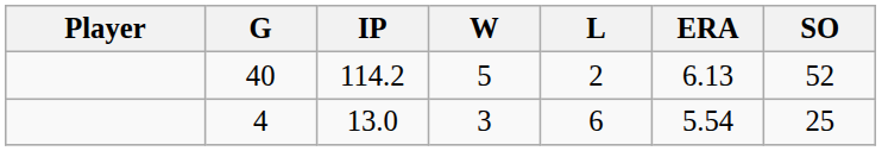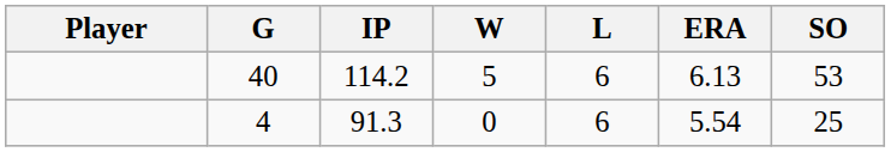 <table class="wikitable sortable">
 <tr>
 <th bgcolor="#DDDDFF" width="16%">Player</th>
 <th bgcolor="#DDDDFF" width="9%">G</th>
 <th bgcolor="#DDDDFF" width="9%">IP</th>
 <th bgcolor="#DDDDFF" width="9%">W</th>
 <th bgcolor="#DDDDFF" width="9%">L</th>
 <th bgcolor="#DDDDFF" width="9%">ERA</th>
 <th bgcolor="#DDDDFF" width="9%">SO</th>
 </tr>
 <tr align="center">
 <td></td>
 <td>40</td>
 <td>114.2</td>
 <td>5</td>
-<td>2</td>
+<td>6</td>
 <td>6.13</td>
-<td>52</td>
+<td>53</td>
 </tr>
 <tr align="center">
 <td></td>
 <td>4</td>
-<td>13.0</td>
-<td>3</td>
+<td>91.3</td>
+<td>0</td>
 <td>6</td>
 <td>5.54</td>
 <td>25</td>
 </tr>
 </table>
